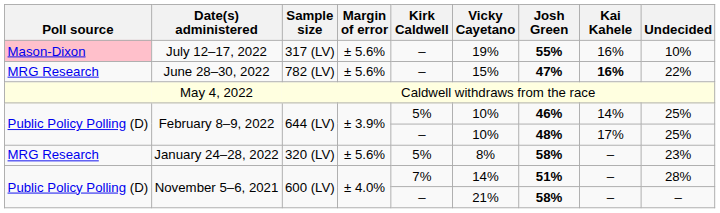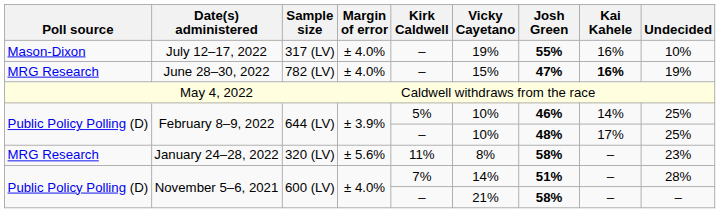 <table class="wikitable" style="font-size:90%;text-align:center;">
 <tr valign=bottom>
 <th>Poll source</th>
 <th>Date(s)<br>administered</th>
 <th>Sample<br>size</th>
 <th>Margin<br>of error</th>
 <th style="width:60px;">Kirk<br>Caldwell</th>
 <th style="width:60px;">Vicky<br>Cayetano</th>
 <th style="width:60px;">Josh<br>Green</th>
 <th style="width:60px;">Kai<br>Kahele</th>
 <th>Undecided</th>
 </tr>
 <tr>
-<td style="background: pink; text-align:left;"><a href='#'>Mason-Dixon</a></td>
+<td style="text-align:left;"><a href='#'>Mason-Dixon</a></td>
 <td>July 12–17, 2022</td>
 <td>317 (LV)</td>
-<td>± 5.6%</td>
+<td>± 4.0%</td>
 <td>–</td>
 <td>19%</td>
 <td><strong>55%</strong></td>
 <td>16%</td>
 <td>10%</td>
 </tr>
 <tr>
 <td style="text-align:left;"><a href='#'>MRG Research</a></td>
 <td>June 28–30, 2022</td>
 <td>782 (LV)</td>
-<td>± 5.6%</td>
+<td>± 4.0%</td>
 <td>–</td>
 <td>15%</td>
 <td><strong>47%</strong></td>
 <td><strong>16%</strong></td>
-<td>22%</td>
+<td>19%</td>
 </tr>
 <tr>
 <td style="border-right-style:hidden; background:lightyellow;"></td>
 <td style="border-right-style:hidden; background:lightyellow;">May 4, 2022</td>
 <td colspan="17" style="background:lightyellow;">Caldwell withdraws from the race</td>
 </tr>
 <tr>
 <td style="text-align:left;" rowspan="2"><a href='#'>Public Policy Polling</a> (D)</td>
 <td rowspan="2">February 8–9, 2022</td>
 <td rowspan="2">644 (LV)</td>
 <td rowspan="2">± 3.9%</td>
 <td>5%</td>
 <td>10%</td>
 <td><strong>46%</strong></td>
 <td>14%</td>
 <td>25%</td>
 </tr>
 <tr>
 <td>–</td>
 <td>10%</td>
 <td><strong>48%</strong></td>
 <td>17%</td>
 <td>25%</td>
 </tr>
 <tr>
 <td style="text-align:left;"><a href='#'>MRG Research</a></td>
 <td>January 24–28, 2022</td>
 <td>320 (LV)</td>
 <td>± 5.6%</td>
-<td>5%</td>
+<td>11%</td>
 <td>8%</td>
 <td><strong>58%</strong></td>
 <td>–</td>
 <td>23%</td>
 </tr>
 <tr>
 <td style="text-align:left;" rowspan="2"><a href='#'>Public Policy Polling</a> (D)</td>
 <td rowspan="2">November 5–6, 2021</td>
 <td rowspan="2">600 (LV)</td>
 <td rowspan="2">± 4.0%</td>
 <td>7%</td>
 <td>14%</td>
 <td><strong>51%</strong></td>
 <td>–</td>
 <td>28%</td>
 </tr>
 <tr>
 <td>–</td>
 <td>21%</td>
 <td><strong>58%</strong></td>
 <td>–</td>
 <td>–</td>
 </tr>
 </table>
